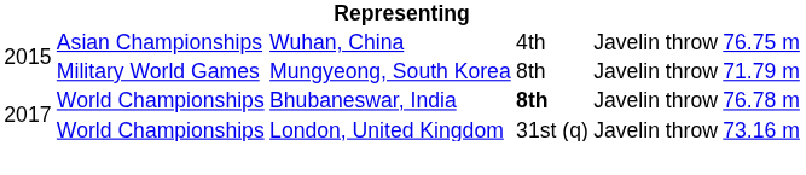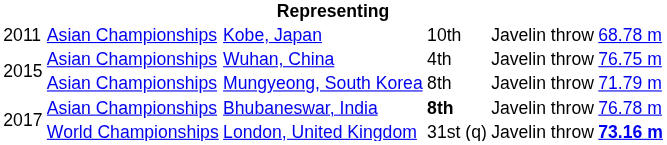 <table>
 <tr>
 <th colspan="6">Representing </th>
+</tr>
+<tr>
+<td>2011</td>
+<td><a href='#'>Asian Championships</a></td>
+<td><a href='#'>Kobe, Japan</a></td>
+<td>10th</td>
+<td>Javelin throw</td>
+<td><a href='#'>68.78 m</a></td>
 </tr>
 <tr>
 <td rowspan=2>2015</td>
 <td><a href='#'>Asian Championships</a></td>
 <td><a href='#'>Wuhan, China</a></td>
 <td>4th</td>
 <td>Javelin throw</td>
 <td><a href='#'>76.75 m</a></td>
 </tr>
 <tr>
-<td><a href='#'>Military World Games</a></td>
+<td><a href='#'>Asian Championships</a></td>
 <td><a href='#'>Mungyeong, South Korea</a></td>
 <td>8th</td>
 <td>Javelin throw</td>
 <td><a href='#'>71.79 m</a></td>
 </tr>
 <tr>
 <td rowspan=2>2017</td>
-<td><a href='#'>World Championships</a></td>
+<td><a href='#'>Asian Championships</a></td>
 <td><a href='#'>Bhubaneswar, India</a></td>
 <td><strong>8th</strong></td>
 <td>Javelin throw</td>
 <td><a href='#'>76.78 m</a></td>
 </tr>
 <tr>
 <td><a href='#'>World Championships</a></td>
 <td><a href='#'>London, United Kingdom</a></td>
 <td>31st (q)</td>
 <td>Javelin throw</td>
-<td><a href='#'>73.16 m</a></td>
+<td><strong><a href='#'>73.16 m</a></strong></td>
 </tr>
 </table>
